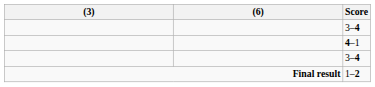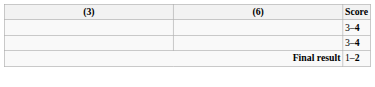 <table class="wikitable">
 <tr>
 <th width=270> (3)</th>
 <th width=270> (6)</th>
 <th>Score</th>
 </tr>
 <tr>
 <td></td>
 <td></td>
 <td>3–<strong>4</strong></td>
 </tr>
 <tr>
 <td></td>
 <td></td>
-<td><strong>4</strong>–1</td>
-</tr>
-<tr>
-<td></td>
-<td></td>
 <td>3–<strong>4</strong></td>
 </tr>
 <tr>
 <td colspan="2" align="right"><strong>Final result</strong></td>
 <td>1–<strong>2</strong></td>
 </tr>
 </table>
